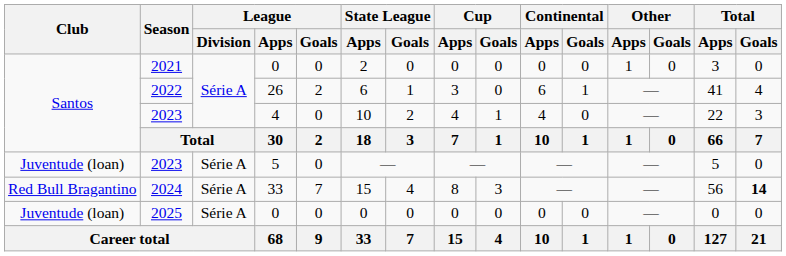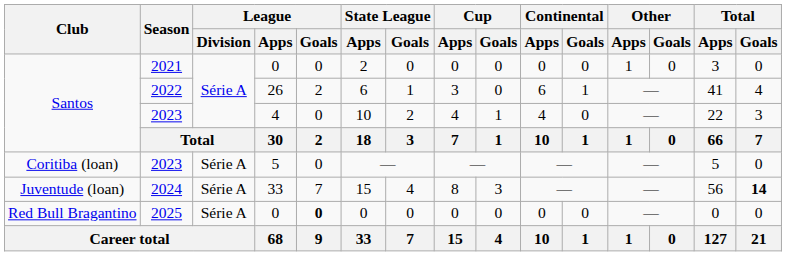 <table class="wikitable" style="text-align: center;">
 <tr>
 <th rowspan="2">Club</th>
 <th rowspan="2">Season</th>
 <th colspan="3">League</th>
 <th colspan="2">State League</th>
 <th colspan="2">Cup</th>
 <th colspan="2">Continental</th>
 <th colspan="2">Other</th>
 <th colspan="2">Total</th>
 </tr>
 <tr>
 <th>Division</th>
 <th>Apps</th>
 <th>Goals</th>
 <th>Apps</th>
 <th>Goals</th>
 <th>Apps</th>
 <th>Goals</th>
 <th>Apps</th>
 <th>Goals</th>
 <th>Apps</th>
 <th>Goals</th>
 <th>Apps</th>
 <th>Goals</th>
 </tr>
 <tr>
 <td rowspan="4" valign="center"><a href='#'>Santos</a></td>
 <td><a href='#'>2021</a></td>
 <td rowspan="3"><a href='#'>Série A</a></td>
 <td>0</td>
 <td>0</td>
 <td>2</td>
 <td>0</td>
 <td>0</td>
 <td>0</td>
 <td>0</td>
 <td>0</td>
 <td>1</td>
 <td>0</td>
 <td>3</td>
 <td>0</td>
 </tr>
 <tr>
 <td><a href='#'>2022</a></td>
 <td>26</td>
 <td>2</td>
 <td>6</td>
 <td>1</td>
 <td>3</td>
 <td>0</td>
 <td>6</td>
 <td>1</td>
 <td colspan="2">—</td>
 <td>41</td>
 <td>4</td>
 </tr>
 <tr>
 <td><a href='#'>2023</a></td>
 <td>4</td>
 <td>0</td>
 <td>10</td>
 <td>2</td>
 <td>4</td>
 <td>1</td>
 <td>4</td>
 <td>0</td>
 <td colspan="2">—</td>
 <td>22</td>
 <td>3</td>
 </tr>
 <tr>
 <th colspan="2">Total</th>
 <th>30</th>
 <th>2</th>
 <th>18</th>
 <th>3</th>
 <th>7</th>
 <th>1</th>
 <th>10</th>
 <th>1</th>
 <th>1</th>
 <th>0</th>
 <th>66</th>
 <th>7</th>
 </tr>
 <tr>
-<td><a href='#'>Juventude</a> (loan)</td>
+<td><a href='#'>Coritiba</a> (loan)</td>
 <td><a href='#'>2023</a></td>
 <td>Série A</td>
 <td>5</td>
 <td>0</td>
 <td colspan="2">—</td>
 <td colspan="2">—</td>
 <td colspan="2">—</td>
 <td colspan="2">—</td>
 <td>5</td>
 <td>0</td>
 </tr>
 <tr>
-<td><a href='#'>Red Bull Bragantino</a></td>
+<td><a href='#'>Juventude</a> (loan)</td>
 <td><a href='#'>2024</a></td>
 <td>Série A</td>
 <td>33</td>
 <td>7</td>
 <td>15</td>
 <td>4</td>
 <td>8</td>
 <td>3</td>
 <td colspan="2">—</td>
 <td colspan="2">—</td>
 <td>56</td>
 <td><strong>14</strong></td>
 </tr>
 <tr>
-<td><a href='#'>Juventude</a> (loan)</td>
+<td><a href='#'>Red Bull Bragantino</a></td>
 <td><a href='#'>2025</a></td>
 <td>Série A</td>
 <td>0</td>
-<td>0</td>
+<td><strong>0</strong></td>
 <td>0</td>
 <td>0</td>
 <td>0</td>
 <td>0</td>
 <td>0</td>
 <td>0</td>
 <td colspan="2">—</td>
 <td>0</td>
 <td>0</td>
 </tr>
 <tr>
 <th colspan="3"><strong>Career total</strong></th>
 <th>68</th>
 <th>9</th>
 <th>33</th>
 <th>7</th>
 <th>15</th>
 <th>4</th>
 <th>10</th>
 <th>1</th>
 <th>1</th>
 <th>0</th>
 <th>127</th>
 <th>21</th>
 </tr>
 </table>
